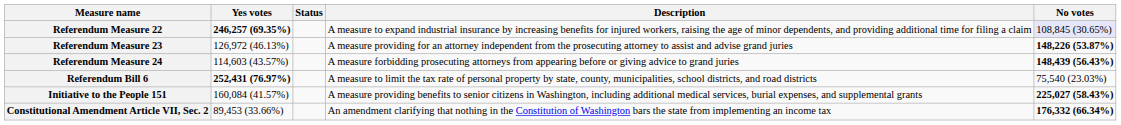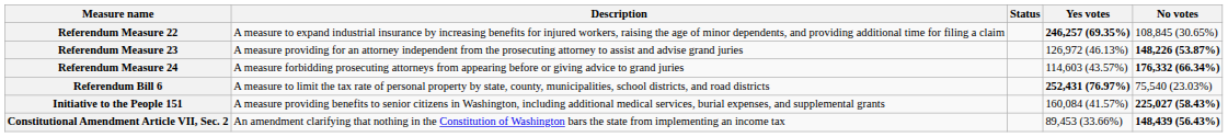 <table class="wikitable sortable plainrowheaders">
 <tr>
 <th scope=col>Measure name</th>
+<th scope=col class=unsortable>Description</th>
+<th scope=col>Status</th>
 <th scope=col>Yes votes</th>
-<th scope=col>Status</th>
-<th scope=col class=unsortable>Description</th>
 <th scope=col>No votes</th>
 </tr>
 <tr>
 <th scope=row>Referendum Measure 22</th>
+<td>A measure to expand industrial insurance by increasing benefits for injured workers, raising the age of minor dependents, and providing additional time for filing a claim</td>
+<td></td>
 <td><strong>246,257 (69.35%)</strong></td>
-<td></td>
-<td>A measure to expand industrial insurance by increasing benefits for injured workers, raising the age of minor dependents, and providing additional time for filing a claim</td>
-<td style="background: lavender;">108,845 (30.65%)</td>
+<td>108,845 (30.65%)</td>
 </tr>
 <tr>
 <th scope=row>Referendum Measure 23</th>
+<td>A measure providing for an attorney independent from the prosecuting attorney to assist and advise grand juries</td>
+<td></td>
 <td>126,972 (46.13%)</td>
-<td></td>
-<td>A measure providing for an attorney independent from the prosecuting attorney to assist and advise grand juries</td>
 <td><strong>148,226 (53.87%)</strong></td>
 </tr>
 <tr>
 <th scope=row>Referendum Measure 24</th>
+<td>A measure forbidding prosecuting attorneys from appearing before or giving advice to grand juries</td>
+<td></td>
 <td>114,603 (43.57%)</td>
-<td></td>
-<td>A measure forbidding prosecuting attorneys from appearing before or giving advice to grand juries</td>
-<td><strong>148,439 (56.43%)</strong></td>
+<td><strong>176,332 (66.34%)</strong></td>
 </tr>
 <tr>
 <th scope=row>Referendum Bill 6</th>
+<td>A measure to limit the tax rate of personal property by state, county, municipalities, school districts, and road districts</td>
+<td></td>
 <td><strong>252,431 (76.97%)</strong></td>
-<td></td>
-<td>A measure to limit the tax rate of personal property by state, county, municipalities, school districts, and road districts</td>
 <td>75,540 (23.03%)</td>
 </tr>
 <tr>
 <th scope=row>Initiative to the People 151</th>
+<td>A measure providing benefits to senior citizens in Washington, including additional medical services, burial expenses, and supplemental grants</td>
+<td></td>
 <td>160,084 (41.57%)</td>
-<td></td>
-<td>A measure providing benefits to senior citizens in Washington, including additional medical services, burial expenses, and supplemental grants</td>
 <td><strong>225,027 (58.43%)</strong></td>
 </tr>
 <tr>
 <th scope=row>Constitutional Amendment Article VII, Sec. 2</th>
+<td>An amendment clarifying that nothing in the <a href='#'>Constitution of Washington</a> bars the state from implementing an income tax</td>
+<td></td>
 <td>89,453 (33.66%)</td>
-<td></td>
-<td>An amendment clarifying that nothing in the <a href='#'>Constitution of Washington</a> bars the state from implementing an income tax</td>
-<td><strong>176,332 (66.34%)</strong></td>
+<td><strong>148,439 (56.43%)</strong></td>
 </tr>
 </table>
